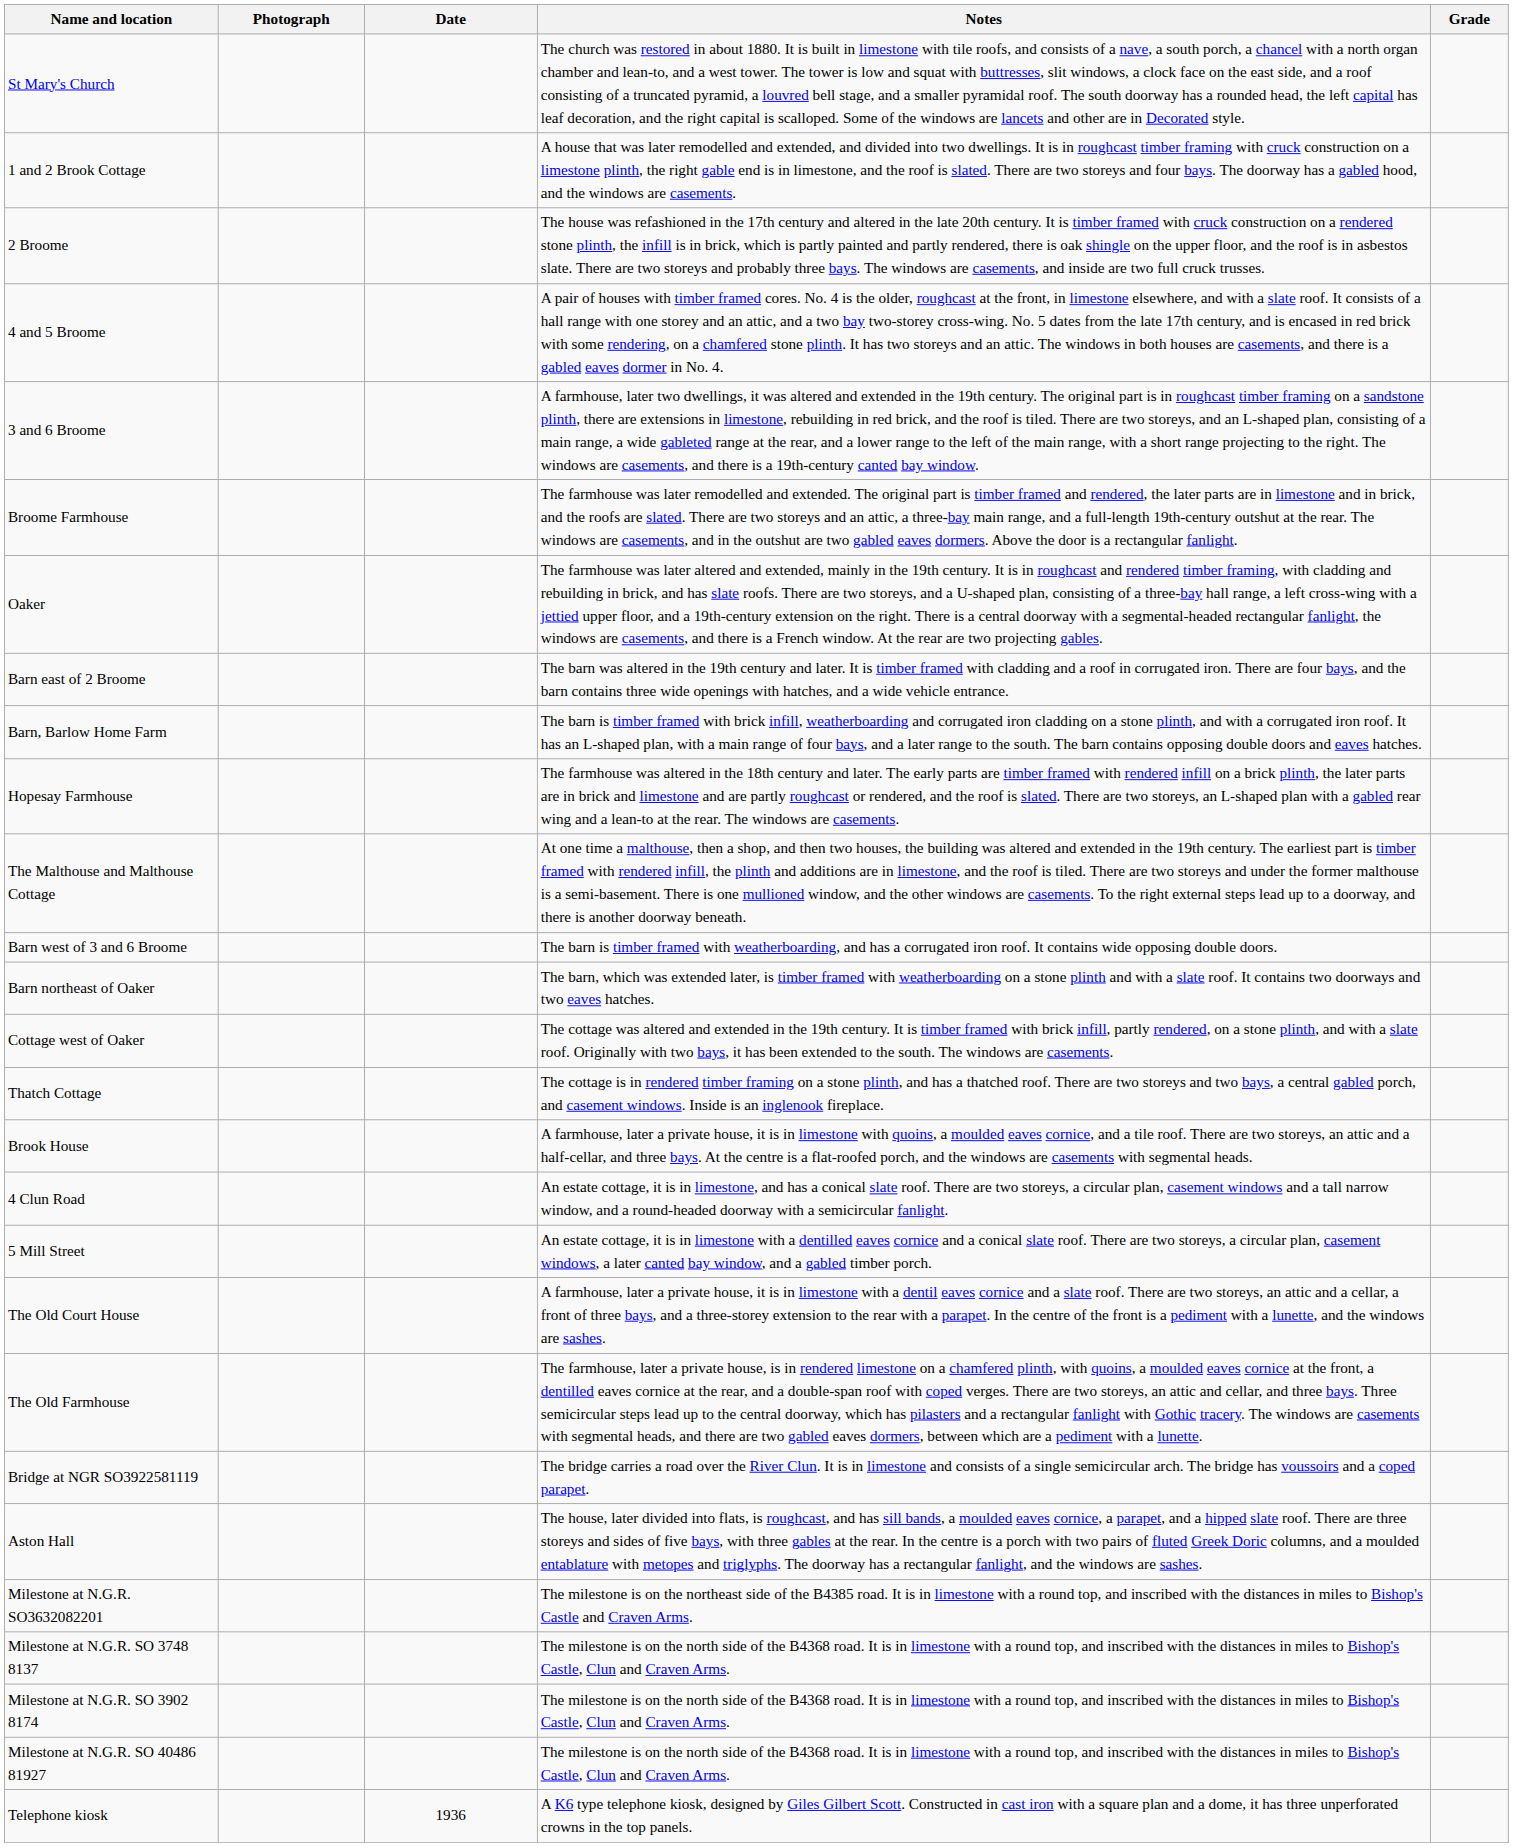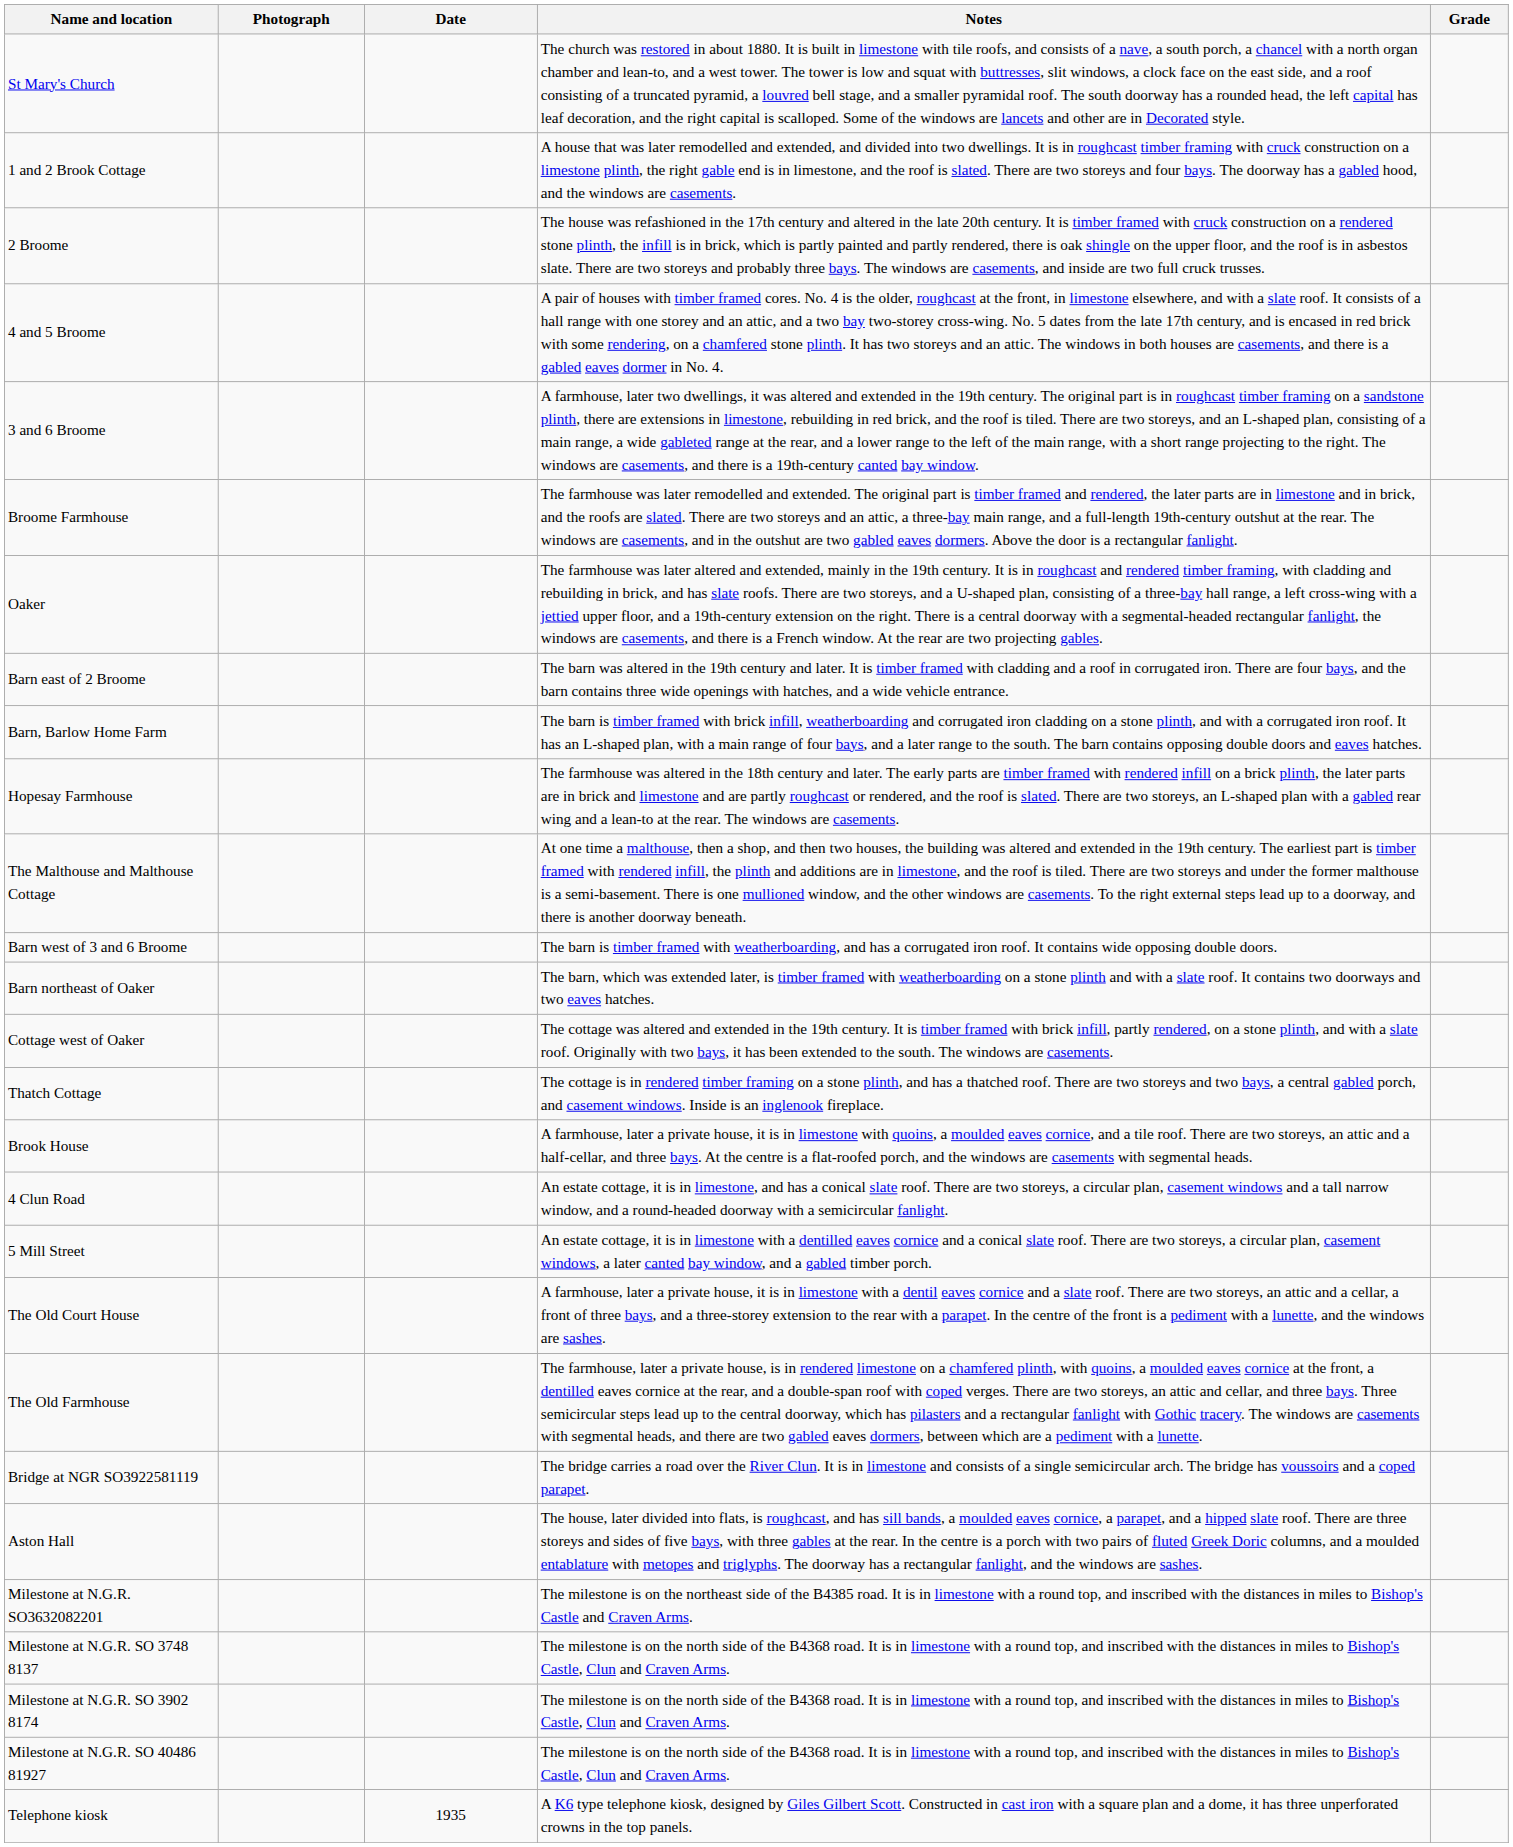 <table class="wikitable sortable plainrowheaders" style="width:100%; border:0; text-align:left; line-height:150%;">
 <tr>
 <th scope="col"  style="width:150px">Name and location</th>
 <th scope="col"  style="width:100px" class="unsortable">Photograph</th>
 <th scope="col"  style="width:120px">Date</th>
 <th scope="col"  style="width:650px" class="unsortable">Notes</th>
 <th scope="col"  style="width:50px">Grade</th>
 </tr>
 <tr>
 <td><a href='#'>St Mary's Church</a><br><small></small></td>
 <td></td>
 <td align="center"></td>
 <td>The church was <a href='#'>restored</a> in about 1880.  It is built in <a href='#'>limestone</a> with tile roofs, and consists of a <a href='#'>nave</a>, a south porch, a <a href='#'>chancel</a> with a north organ chamber and lean-to, and a west tower.  The tower is low and squat with <a href='#'>buttresses</a>, slit windows, a clock face on the east side, and a roof consisting of a truncated pyramid, a <a href='#'>louvred</a> bell stage, and a smaller pyramidal roof.    The south doorway has a rounded head, the left <a href='#'>capital</a> has leaf decoration, and the right capital is scalloped.  Some of the windows are <a href='#'>lancets</a> and other are in <a href='#'>Decorated</a> style.</td>
 <td align="center" ></td>
 </tr>
 <tr>
 <td>1 and 2 Brook Cottage<br><small></small></td>
 <td></td>
 <td align="center"></td>
 <td>A house that was later remodelled and extended, and divided into two dwellings.  It is in <a href='#'>roughcast</a> <a href='#'>timber framing</a> with <a href='#'>cruck</a> construction on a <a href='#'>limestone</a> <a href='#'>plinth</a>, the right <a href='#'>gable</a> end is in limestone, and the roof is <a href='#'>slated</a>.  There are two storeys and four <a href='#'>bays</a>.  The doorway has a <a href='#'>gabled</a> hood, and the windows are <a href='#'>casements</a>.</td>
 <td align="center" ></td>
 </tr>
 <tr>
 <td>2 Broome<br><small></small></td>
 <td></td>
 <td align="center"></td>
 <td>The house was refashioned in the 17th century and altered in the late 20th century.  It is <a href='#'>timber framed</a> with <a href='#'>cruck</a> construction on a <a href='#'>rendered</a> stone <a href='#'>plinth</a>, the <a href='#'>infill</a> is in brick, which is partly painted and partly rendered, there is oak <a href='#'>shingle</a> on the upper floor, and the roof is in asbestos slate.  There are two storeys and probably three <a href='#'>bays</a>.  The windows are <a href='#'>casements</a>, and inside are two full cruck trusses.</td>
 <td align="center" ></td>
 </tr>
 <tr>
 <td>4 and 5 Broome<br><small></small></td>
 <td></td>
 <td align="center"></td>
 <td>A pair of houses with <a href='#'>timber framed</a> cores.  No. 4 is the older, <a href='#'>roughcast</a> at the front, in <a href='#'>limestone</a> elsewhere, and with a <a href='#'>slate</a> roof.  It consists of a hall range with one storey and an attic, and a two <a href='#'>bay</a> two-storey cross-wing.  No. 5 dates from the late 17th century, and is encased in red brick with some <a href='#'>rendering</a>, on a <a href='#'>chamfered</a> stone <a href='#'>plinth</a>.  It has two storeys and an attic.  The windows in both houses are <a href='#'>casements</a>, and there is a <a href='#'>gabled</a> <a href='#'>eaves</a> <a href='#'>dormer</a> in No. 4.</td>
 <td align="center" ></td>
 </tr>
 <tr>
 <td>3 and 6 Broome<br><small></small></td>
 <td></td>
 <td align="center"></td>
 <td>A farmhouse, later two dwellings, it was altered and extended in the 19th century.  The original part is in <a href='#'>roughcast</a> <a href='#'>timber framing</a> on a <a href='#'>sandstone</a> <a href='#'>plinth</a>, there are extensions in <a href='#'>limestone</a>, rebuilding in red brick, and the roof is tiled.  There are two storeys, and an L-shaped plan, consisting of a main range, a wide <a href='#'>gableted</a> range at the rear, and a lower range to the left of the main range, with a short range projecting to the right.  The windows are <a href='#'>casements</a>, and there is a 19th-century <a href='#'>canted</a> <a href='#'>bay window</a>.</td>
 <td align="center" ></td>
 </tr>
 <tr>
 <td>Broome Farmhouse<br><small></small></td>
 <td></td>
 <td align="center"></td>
 <td>The farmhouse was later remodelled and extended.  The original part is <a href='#'>timber framed</a> and <a href='#'>rendered</a>, the later parts are in <a href='#'>limestone</a> and in brick, and the roofs are <a href='#'>slated</a>.  There are two storeys and an attic, a three-<a href='#'>bay</a> main range, and a full-length 19th-century outshut at the rear.  The windows are <a href='#'>casements</a>, and in the outshut are two <a href='#'>gabled</a> <a href='#'>eaves</a> <a href='#'>dormers</a>.  Above the door is a rectangular <a href='#'>fanlight</a>.</td>
 <td align="center" ></td>
 </tr>
 <tr>
 <td>Oaker<br><small></small></td>
 <td></td>
 <td align="center"></td>
 <td>The farmhouse was later altered and extended, mainly in the 19th century.  It is in <a href='#'>roughcast</a> and <a href='#'>rendered</a> <a href='#'>timber framing</a>, with cladding and rebuilding in brick, and has <a href='#'>slate</a> roofs.  There are two storeys, and a U-shaped plan, consisting of a three-<a href='#'>bay</a> hall range, a left cross-wing with a <a href='#'>jettied</a> upper floor, and a 19th-century extension on the right.  There is a central doorway with a segmental-headed rectangular <a href='#'>fanlight</a>, the windows are <a href='#'>casements</a>, and there is a French window.  At the rear are two projecting <a href='#'>gables</a>.</td>
 <td align="center" ></td>
 </tr>
 <tr>
 <td>Barn east of 2 Broome<br><small></small></td>
 <td></td>
 <td align="center"></td>
 <td>The barn was altered in the 19th century and later.  It is <a href='#'>timber framed</a> with cladding and a roof in corrugated iron.  There are four <a href='#'>bays</a>, and the barn contains three wide openings with hatches, and a wide vehicle entrance.</td>
 <td align="center" ></td>
 </tr>
 <tr>
 <td>Barn, Barlow Home Farm<br><small></small></td>
 <td></td>
 <td align="center"></td>
 <td>The barn is <a href='#'>timber framed</a> with brick <a href='#'>infill</a>, <a href='#'>weatherboarding</a> and corrugated iron cladding on a stone <a href='#'>plinth</a>, and with a corrugated iron roof.  It has an L-shaped plan, with a main range of four <a href='#'>bays</a>, and a later range to the south.  The barn contains opposing double doors and <a href='#'>eaves</a> hatches.</td>
 <td align="center" ></td>
 </tr>
 <tr>
 <td>Hopesay Farmhouse<br><small></small></td>
 <td></td>
 <td align="center"></td>
 <td>The farmhouse was altered in the 18th century and later.  The early parts are <a href='#'>timber framed</a> with <a href='#'>rendered</a> <a href='#'>infill</a> on a brick <a href='#'>plinth</a>, the later parts are in brick and <a href='#'>limestone</a> and are partly <a href='#'>roughcast</a> or rendered, and the roof is <a href='#'>slated</a>.  There are two storeys, an L-shaped plan with a <a href='#'>gabled</a> rear wing and a lean-to at the rear.  The windows are <a href='#'>casements</a>.</td>
 <td align="center" ></td>
 </tr>
 <tr>
 <td>The Malthouse and Malthouse Cottage<br><small></small></td>
 <td></td>
 <td align="center"></td>
 <td>At one time a <a href='#'>malthouse</a>, then a shop, and then two houses, the building was altered and extended in the 19th century.  The earliest part is <a href='#'>timber framed</a> with <a href='#'>rendered</a> <a href='#'>infill</a>, the <a href='#'>plinth</a> and additions are in <a href='#'>limestone</a>, and the roof is tiled.  There are two storeys and under the former malthouse is a semi-basement.  There is one <a href='#'>mullioned</a> window, and the other windows are <a href='#'>casements</a>.  To the right external steps lead up to a doorway, and there is another doorway beneath.</td>
 <td align="center" ></td>
 </tr>
 <tr>
 <td>Barn west of 3 and 6 Broome<br><small></small></td>
 <td></td>
 <td align="center"></td>
 <td>The barn is <a href='#'>timber framed</a> with <a href='#'>weatherboarding</a>, and has a corrugated iron roof.  It contains wide opposing double doors.</td>
 <td align="center" ></td>
 </tr>
 <tr>
 <td>Barn northeast of Oaker<br><small></small></td>
 <td></td>
 <td align="center"></td>
 <td>The barn, which was extended later, is <a href='#'>timber framed</a> with <a href='#'>weatherboarding</a> on a stone <a href='#'>plinth</a> and with a <a href='#'>slate</a> roof.  It contains two doorways and two <a href='#'>eaves</a> hatches.</td>
 <td align="center" ></td>
 </tr>
 <tr>
 <td>Cottage west of Oaker<br><small></small></td>
 <td></td>
 <td align="center"></td>
 <td>The cottage was altered and extended in the 19th century.  It is <a href='#'>timber framed</a> with brick <a href='#'>infill</a>, partly <a href='#'>rendered</a>, on a stone <a href='#'>plinth</a>, and with a <a href='#'>slate</a> roof.  Originally with two <a href='#'>bays</a>, it has been extended to the south.  The windows are <a href='#'>casements</a>.</td>
 <td align="center" ></td>
 </tr>
 <tr>
 <td>Thatch Cottage<br><small></small></td>
 <td></td>
 <td align="center"></td>
 <td>The cottage is in <a href='#'>rendered</a> <a href='#'>timber framing</a> on a stone <a href='#'>plinth</a>, and has a thatched roof.  There are two storeys and two <a href='#'>bays</a>, a central <a href='#'>gabled</a> porch, and <a href='#'>casement windows</a>.  Inside is an <a href='#'>inglenook</a> fireplace.</td>
 <td align="center" ></td>
 </tr>
 <tr>
 <td>Brook House<br><small></small></td>
 <td></td>
 <td align="center"></td>
 <td>A farmhouse, later a private house, it is in <a href='#'>limestone</a> with <a href='#'>quoins</a>, a <a href='#'>moulded</a> <a href='#'>eaves</a> <a href='#'>cornice</a>, and a tile roof.  There are two storeys, an attic and a half-cellar, and three <a href='#'>bays</a>.  At the centre is a flat-roofed porch, and the windows are <a href='#'>casements</a> with segmental heads.</td>
 <td align="center" ></td>
 </tr>
 <tr>
 <td>4 Clun Road<br><small></small></td>
 <td></td>
 <td align="center"></td>
 <td>An estate cottage, it is in <a href='#'>limestone</a>, and has a conical <a href='#'>slate</a> roof.  There are two storeys, a circular plan, <a href='#'>casement windows</a> and a tall narrow window, and a round-headed doorway with a semicircular <a href='#'>fanlight</a>.</td>
 <td align="center" ></td>
 </tr>
 <tr>
 <td>5 Mill Street<br><small></small></td>
 <td></td>
 <td align="center"></td>
 <td>An estate cottage, it is in <a href='#'>limestone</a> with a <a href='#'>dentilled</a> <a href='#'>eaves</a> <a href='#'>cornice</a> and a conical <a href='#'>slate</a> roof.  There are two storeys, a circular plan, <a href='#'>casement windows</a>, a later <a href='#'>canted</a> <a href='#'>bay window</a>, and a <a href='#'>gabled</a> timber porch.</td>
 <td align="center" ></td>
 </tr>
 <tr>
 <td>The Old Court House<br><small></small></td>
 <td></td>
 <td align="center"></td>
 <td>A farmhouse, later a private house, it is in <a href='#'>limestone</a> with a <a href='#'>dentil</a> <a href='#'>eaves</a> <a href='#'>cornice</a> and a <a href='#'>slate</a> roof.  There are two storeys, an attic and a cellar, a front of three <a href='#'>bays</a>, and a three-storey extension to the rear with a <a href='#'>parapet</a>.  In the centre of the front is a <a href='#'>pediment</a> with a <a href='#'>lunette</a>, and the windows are <a href='#'>sashes</a>.</td>
 <td align="center" ></td>
 </tr>
 <tr>
 <td>The Old Farmhouse<br><small></small></td>
 <td></td>
 <td align="center"></td>
 <td>The farmhouse, later a private house, is in <a href='#'>rendered</a> <a href='#'>limestone</a> on a <a href='#'>chamfered</a> <a href='#'>plinth</a>, with <a href='#'>quoins</a>, a <a href='#'>moulded</a> <a href='#'>eaves</a> <a href='#'>cornice</a> at the front, a <a href='#'>dentilled</a> eaves cornice at the rear, and a double-span roof with <a href='#'>coped</a> verges.  There are two storeys, an attic and cellar, and three <a href='#'>bays</a>.  Three semicircular steps lead up to the central doorway, which has <a href='#'>pilasters</a> and a rectangular <a href='#'>fanlight</a> with <a href='#'>Gothic</a> <a href='#'>tracery</a>.  The windows are <a href='#'>casements</a> with segmental heads, and there are two <a href='#'>gabled</a> eaves <a href='#'>dormers</a>, between which are a <a href='#'>pediment</a> with a <a href='#'>lunette</a>.</td>
 <td align="center" ></td>
 </tr>
 <tr>
 <td>Bridge at NGR SO3922581119<br><small></small></td>
 <td></td>
 <td align="center"></td>
 <td>The bridge carries a road over the <a href='#'>River Clun</a>.  It is in <a href='#'>limestone</a> and consists of a single semicircular arch.  The bridge has <a href='#'>voussoirs</a> and a <a href='#'>coped</a> <a href='#'>parapet</a>.</td>
 <td align="center" ></td>
 </tr>
 <tr>
 <td>Aston Hall<br><small></small></td>
 <td></td>
 <td align="center"></td>
 <td>The house, later divided into flats, is <a href='#'>roughcast</a>, and has <a href='#'>sill bands</a>, a <a href='#'>moulded</a> <a href='#'>eaves</a> <a href='#'>cornice</a>, a <a href='#'>parapet</a>, and a <a href='#'>hipped</a> <a href='#'>slate</a> roof.  There are three storeys and sides of five <a href='#'>bays</a>, with three <a href='#'>gables</a> at the rear.  In the centre is a porch with two pairs of <a href='#'>fluted</a> <a href='#'>Greek Doric</a> columns, and a moulded <a href='#'>entablature</a> with <a href='#'>metopes</a> and <a href='#'>triglyphs</a>.  The doorway has a rectangular <a href='#'>fanlight</a>, and the windows are <a href='#'>sashes</a>.</td>
 <td align="center" ></td>
 </tr>
 <tr>
 <td>Milestone at N.G.R. SO3632082201<br><small></small></td>
 <td></td>
 <td align="center"></td>
 <td>The milestone is on the northeast side of the B4385 road.  It is in <a href='#'>limestone</a> with a round top, and inscribed with the distances in miles to <a href='#'>Bishop's Castle</a> and <a href='#'>Craven Arms</a>.</td>
 <td align="center" ></td>
 </tr>
 <tr>
 <td>Milestone at N.G.R. SO 3748 8137<br><small></small></td>
 <td></td>
 <td align="center"></td>
 <td>The milestone is on the north side of the B4368 road.  It is in <a href='#'>limestone</a> with a round top, and inscribed with the distances in miles to <a href='#'>Bishop's Castle</a>, <a href='#'>Clun</a> and <a href='#'>Craven Arms</a>.</td>
 <td align="center" ></td>
 </tr>
 <tr>
 <td>Milestone at N.G.R. SO 3902 8174<br><small></small></td>
 <td></td>
 <td align="center"></td>
 <td>The milestone is on the north side of the B4368 road.  It is in <a href='#'>limestone</a> with a round top, and inscribed with the distances in miles to <a href='#'>Bishop's Castle</a>, <a href='#'>Clun</a> and <a href='#'>Craven Arms</a>.</td>
 <td align="center" ></td>
 </tr>
 <tr>
 <td>Milestone at N.G.R. SO 40486 81927<br><small></small></td>
 <td></td>
 <td align="center"></td>
 <td>The milestone is on the north side of the B4368 road.  It is in <a href='#'>limestone</a> with a round top, and inscribed with the distances in miles to <a href='#'>Bishop's Castle</a>, <a href='#'>Clun</a> and <a href='#'>Craven Arms</a>.</td>
 <td align="center" ></td>
 </tr>
 <tr>
 <td>Telephone kiosk<br><small></small></td>
 <td></td>
-<td align="center">1936</td>
+<td align="center">1935</td>
 <td>A <a href='#'>K6</a> type telephone kiosk, designed by <a href='#'>Giles Gilbert Scott</a>.  Constructed in <a href='#'>cast iron</a> with a square plan and a dome, it has three unperforated crowns in the top panels.</td>
 <td align="center" ></td>
 </tr>
 <tr>
 </tr>
 </table>
